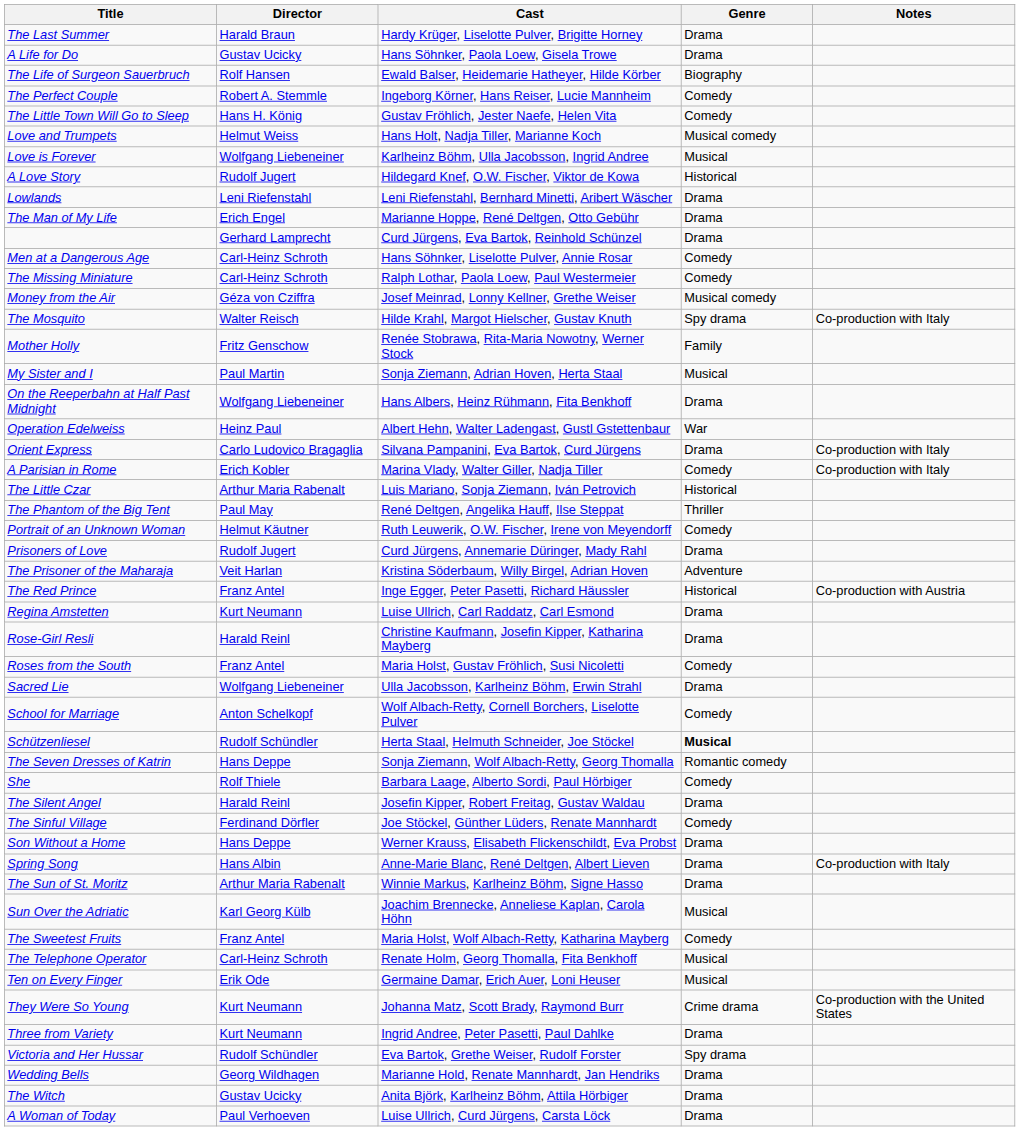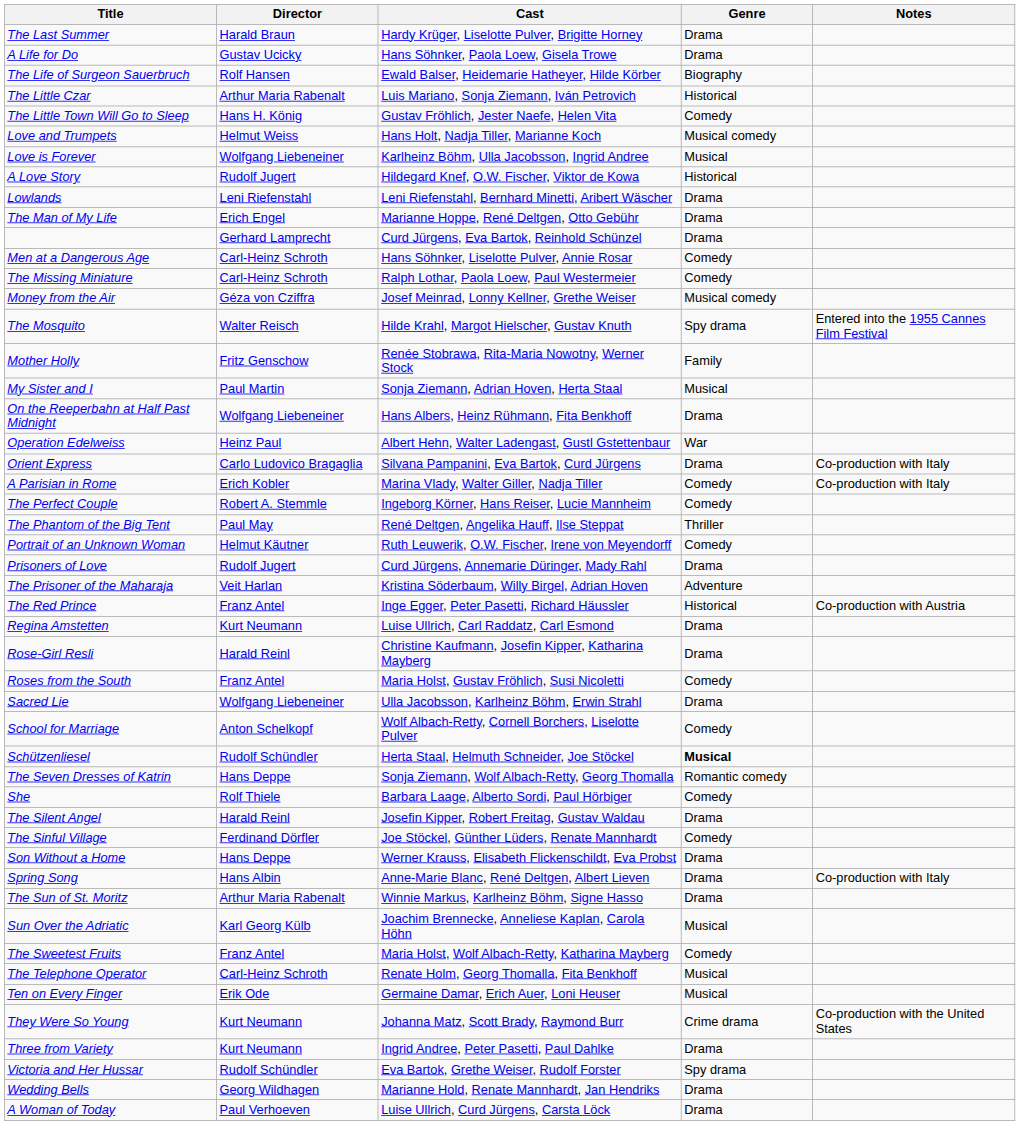 <table class="wikitable" style="width:100%;">
 <tr>
 <th style="width:21%;">Title</th>
 <th style="width:16%;">Director</th>
 <th style="width:30%;">Cast</th>
 <th style="width:13%;">Genre</th>
 <th style="width:20%;">Notes</th>
 </tr>
 <tr>
 <td><em><a href='#'>The Last Summer</a></em></td>
 <td><a href='#'>Harald Braun</a></td>
 <td><a href='#'>Hardy Krüger</a>, <a href='#'>Liselotte Pulver</a>, <a href='#'>Brigitte Horney</a></td>
 <td>Drama</td>
 <td></td>
 </tr>
 <tr>
 <td><em><a href='#'>A Life for Do</a></em></td>
 <td><a href='#'>Gustav Ucicky</a></td>
 <td><a href='#'>Hans Söhnker</a>, <a href='#'>Paola Loew</a>, <a href='#'>Gisela Trowe</a></td>
 <td>Drama</td>
 <td></td>
 </tr>
 <tr>
 <td><em><a href='#'>The Life of Surgeon Sauerbruch</a></em></td>
 <td><a href='#'>Rolf Hansen</a></td>
 <td><a href='#'>Ewald Balser</a>, <a href='#'>Heidemarie Hatheyer</a>, <a href='#'>Hilde Körber</a></td>
 <td>Biography</td>
 <td></td>
 </tr>
 <tr>
-<td><em><a href='#'>The Perfect Couple</a></em></td>
-<td><a href='#'>Robert A. Stemmle</a></td>
-<td><a href='#'>Ingeborg Körner</a>, <a href='#'>Hans Reiser</a>, <a href='#'>Lucie Mannheim</a></td>
-<td>Comedy</td>
+<td><em><a href='#'>The Little Czar</a></em></td>
+<td><a href='#'>Arthur Maria Rabenalt</a></td>
+<td><a href='#'>Luis Mariano</a>, <a href='#'>Sonja Ziemann</a>, <a href='#'>Iván Petrovich</a></td>
+<td>Historical</td>
 <td></td>
 </tr>
 <tr>
 <td><em><a href='#'>The Little Town Will Go to Sleep</a></em></td>
 <td><a href='#'>Hans H. König</a></td>
 <td><a href='#'>Gustav Fröhlich</a>, <a href='#'>Jester Naefe</a>, <a href='#'>Helen Vita</a></td>
 <td>Comedy</td>
 <td></td>
 </tr>
 <tr>
 <td><em><a href='#'>Love and Trumpets</a></em></td>
 <td><a href='#'>Helmut Weiss</a></td>
 <td><a href='#'>Hans Holt</a>, <a href='#'>Nadja Tiller</a>, <a href='#'>Marianne Koch</a></td>
 <td>Musical comedy</td>
 <td></td>
 </tr>
 <tr>
 <td><em><a href='#'>Love is Forever</a></em></td>
 <td><a href='#'>Wolfgang Liebeneiner</a></td>
 <td><a href='#'>Karlheinz Böhm</a>, <a href='#'>Ulla Jacobsson</a>, <a href='#'>Ingrid Andree</a></td>
 <td>Musical</td>
 <td></td>
 </tr>
 <tr>
 <td><em><a href='#'>A Love Story</a></em></td>
 <td><a href='#'>Rudolf Jugert</a></td>
 <td><a href='#'>Hildegard Knef</a>, <a href='#'>O.W. Fischer</a>, <a href='#'>Viktor de Kowa</a></td>
 <td>Historical</td>
 <td></td>
 </tr>
 <tr>
 <td><em><a href='#'>Lowlands</a></em></td>
 <td><a href='#'>Leni Riefenstahl</a></td>
 <td><a href='#'>Leni Riefenstahl</a>, <a href='#'>Bernhard Minetti</a>, <a href='#'>Aribert Wäscher</a></td>
 <td>Drama</td>
 <td></td>
 </tr>
 <tr>
 <td><em><a href='#'>The Man of My Life</a></em></td>
 <td><a href='#'>Erich Engel</a></td>
 <td><a href='#'>Marianne Hoppe</a>, <a href='#'>René Deltgen</a>, <a href='#'>Otto Gebühr</a></td>
 <td>Drama</td>
 <td></td>
 </tr>
 <tr>
 <td><em></em></td>
 <td><a href='#'>Gerhard Lamprecht</a></td>
 <td><a href='#'>Curd Jürgens</a>, <a href='#'>Eva Bartok</a>, <a href='#'>Reinhold Schünzel</a></td>
 <td>Drama</td>
 <td></td>
 </tr>
 <tr>
 <td><em><a href='#'>Men at a Dangerous Age</a></em></td>
 <td><a href='#'>Carl-Heinz Schroth</a></td>
 <td><a href='#'>Hans Söhnker</a>, <a href='#'>Liselotte Pulver</a>, <a href='#'>Annie Rosar</a></td>
 <td>Comedy</td>
 <td></td>
 </tr>
 <tr>
 <td><em><a href='#'>The Missing Miniature</a></em></td>
 <td><a href='#'>Carl-Heinz Schroth</a></td>
 <td><a href='#'>Ralph Lothar</a>, <a href='#'>Paola Loew</a>, <a href='#'>Paul Westermeier</a></td>
 <td>Comedy</td>
 <td></td>
 </tr>
 <tr>
 <td><em><a href='#'>Money from the Air</a></em></td>
 <td><a href='#'>Géza von Cziffra</a></td>
 <td><a href='#'>Josef Meinrad</a>, <a href='#'>Lonny Kellner</a>, <a href='#'>Grethe Weiser</a></td>
 <td>Musical comedy</td>
 <td></td>
 </tr>
 <tr>
 <td><em><a href='#'>The Mosquito</a></em></td>
 <td><a href='#'>Walter Reisch</a></td>
 <td><a href='#'>Hilde Krahl</a>, <a href='#'>Margot Hielscher</a>, <a href='#'>Gustav Knuth</a></td>
 <td>Spy drama</td>
-<td>Co-production with Italy</td>
+<td>Entered into the <a href='#'>1955 Cannes Film Festival</a></td>
 </tr>
 <tr>
 <td><em><a href='#'>Mother Holly</a></em></td>
 <td><a href='#'>Fritz Genschow</a></td>
 <td><a href='#'>Renée Stobrawa</a>, <a href='#'>Rita-Maria Nowotny</a>, <a href='#'>Werner Stock</a></td>
 <td>Family</td>
 <td></td>
 </tr>
 <tr>
 <td><em><a href='#'>My Sister and I</a></em></td>
 <td><a href='#'>Paul Martin</a></td>
 <td><a href='#'>Sonja Ziemann</a>, <a href='#'>Adrian Hoven</a>, <a href='#'>Herta Staal</a></td>
 <td>Musical</td>
 <td></td>
 </tr>
 <tr>
 <td><em><a href='#'>On the Reeperbahn at Half Past Midnight</a></em></td>
 <td><a href='#'>Wolfgang Liebeneiner</a></td>
 <td><a href='#'>Hans Albers</a>, <a href='#'>Heinz Rühmann</a>, <a href='#'>Fita Benkhoff</a></td>
 <td>Drama</td>
 <td></td>
 </tr>
 <tr>
 <td><em><a href='#'>Operation Edelweiss</a></em></td>
 <td><a href='#'>Heinz Paul</a></td>
 <td><a href='#'>Albert Hehn</a>, <a href='#'>Walter Ladengast</a>, <a href='#'>Gustl Gstettenbaur</a></td>
 <td>War</td>
 <td></td>
 </tr>
 <tr>
 <td><em><a href='#'>Orient Express</a></em></td>
 <td><a href='#'>Carlo Ludovico Bragaglia</a></td>
 <td><a href='#'>Silvana Pampanini</a>, <a href='#'>Eva Bartok</a>, <a href='#'>Curd Jürgens</a></td>
 <td>Drama</td>
 <td>Co-production with Italy</td>
 </tr>
 <tr>
 <td><em><a href='#'>A Parisian in Rome</a></em></td>
 <td><a href='#'>Erich Kobler</a></td>
 <td><a href='#'>Marina Vlady</a>, <a href='#'>Walter Giller</a>, <a href='#'>Nadja Tiller</a></td>
 <td>Comedy</td>
 <td>Co-production with Italy</td>
 </tr>
 <tr>
-<td><em><a href='#'>The Little Czar</a></em></td>
-<td><a href='#'>Arthur Maria Rabenalt</a></td>
-<td><a href='#'>Luis Mariano</a>, <a href='#'>Sonja Ziemann</a>, <a href='#'>Iván Petrovich</a></td>
-<td>Historical</td>
+<td><em><a href='#'>The Perfect Couple</a></em></td>
+<td><a href='#'>Robert A. Stemmle</a></td>
+<td><a href='#'>Ingeborg Körner</a>, <a href='#'>Hans Reiser</a>, <a href='#'>Lucie Mannheim</a></td>
+<td>Comedy</td>
 <td></td>
 </tr>
 <tr>
 <td><em><a href='#'>The Phantom of the Big Tent</a></em></td>
 <td><a href='#'>Paul May</a></td>
 <td><a href='#'>René Deltgen</a>, <a href='#'>Angelika Hauff</a>, <a href='#'>Ilse Steppat</a></td>
 <td>Thriller</td>
 <td></td>
 </tr>
 <tr>
 <td><em><a href='#'>Portrait of an Unknown Woman</a></em></td>
 <td><a href='#'>Helmut Käutner</a></td>
 <td><a href='#'>Ruth Leuwerik</a>, <a href='#'>O.W. Fischer</a>, <a href='#'>Irene von Meyendorff</a></td>
 <td>Comedy</td>
 <td></td>
 </tr>
 <tr>
 <td><em><a href='#'>Prisoners of Love</a></em></td>
 <td><a href='#'>Rudolf Jugert</a></td>
 <td><a href='#'>Curd Jürgens</a>, <a href='#'>Annemarie Düringer</a>, <a href='#'>Mady Rahl</a></td>
 <td>Drama</td>
 <td></td>
 </tr>
 <tr>
 <td><em><a href='#'>The Prisoner of the Maharaja</a></em></td>
 <td><a href='#'>Veit Harlan</a></td>
 <td><a href='#'>Kristina Söderbaum</a>, <a href='#'>Willy Birgel</a>, <a href='#'>Adrian Hoven</a></td>
 <td>Adventure</td>
 <td></td>
 </tr>
 <tr>
 <td><em><a href='#'>The Red Prince</a></em></td>
 <td><a href='#'>Franz Antel</a></td>
 <td><a href='#'>Inge Egger</a>, <a href='#'>Peter Pasetti</a>, <a href='#'>Richard Häussler</a></td>
 <td>Historical</td>
 <td>Co-production with Austria</td>
 </tr>
 <tr>
 <td><em><a href='#'>Regina Amstetten</a></em></td>
 <td><a href='#'>Kurt Neumann</a></td>
 <td><a href='#'>Luise Ullrich</a>, <a href='#'>Carl Raddatz</a>, <a href='#'>Carl Esmond</a></td>
 <td>Drama</td>
 <td></td>
 </tr>
 <tr>
 <td><em><a href='#'>Rose-Girl Resli</a></em></td>
 <td><a href='#'>Harald Reinl</a></td>
 <td><a href='#'>Christine Kaufmann</a>, <a href='#'>Josefin Kipper</a>, <a href='#'>Katharina Mayberg</a></td>
 <td>Drama</td>
 <td></td>
 </tr>
 <tr>
 <td><em><a href='#'>Roses from the South</a></em></td>
 <td><a href='#'>Franz Antel</a></td>
 <td><a href='#'>Maria Holst</a>, <a href='#'>Gustav Fröhlich</a>, <a href='#'>Susi Nicoletti</a></td>
 <td>Comedy</td>
 <td></td>
 </tr>
 <tr>
 <td><em><a href='#'>Sacred Lie</a></em></td>
 <td><a href='#'>Wolfgang Liebeneiner</a></td>
 <td><a href='#'>Ulla Jacobsson</a>, <a href='#'>Karlheinz Böhm</a>, <a href='#'>Erwin Strahl</a></td>
 <td>Drama</td>
 <td></td>
 </tr>
 <tr>
 <td><em><a href='#'>School for Marriage</a></em></td>
 <td><a href='#'>Anton Schelkopf</a></td>
 <td><a href='#'>Wolf Albach-Retty</a>, <a href='#'>Cornell Borchers</a>, <a href='#'>Liselotte Pulver</a></td>
 <td>Comedy</td>
 <td></td>
 </tr>
 <tr>
 <td><em><a href='#'>Schützenliesel</a></em></td>
 <td><a href='#'>Rudolf Schündler</a></td>
 <td><a href='#'>Herta Staal</a>, <a href='#'>Helmuth Schneider</a>, <a href='#'>Joe Stöckel</a></td>
 <td><strong>Musical</strong></td>
 <td></td>
 </tr>
 <tr>
 <td><em><a href='#'>The Seven Dresses of Katrin</a></em></td>
 <td><a href='#'>Hans Deppe</a></td>
 <td><a href='#'>Sonja Ziemann</a>, <a href='#'>Wolf Albach-Retty</a>, <a href='#'>Georg Thomalla</a></td>
 <td>Romantic comedy</td>
 <td></td>
 </tr>
 <tr>
 <td><em><a href='#'>She</a></em></td>
 <td><a href='#'>Rolf Thiele</a></td>
 <td><a href='#'>Barbara Laage</a>, <a href='#'>Alberto Sordi</a>, <a href='#'>Paul Hörbiger</a></td>
 <td>Comedy</td>
 <td></td>
 </tr>
 <tr>
 <td><em><a href='#'>The Silent Angel</a></em></td>
 <td><a href='#'>Harald Reinl</a></td>
 <td><a href='#'>Josefin Kipper</a>, <a href='#'>Robert Freitag</a>, <a href='#'>Gustav Waldau</a></td>
 <td>Drama</td>
 <td></td>
 </tr>
 <tr>
 <td><em><a href='#'>The Sinful Village</a></em></td>
 <td><a href='#'>Ferdinand Dörfler</a></td>
 <td><a href='#'>Joe Stöckel</a>, <a href='#'>Günther Lüders</a>, <a href='#'>Renate Mannhardt</a></td>
 <td>Comedy</td>
 <td></td>
 </tr>
 <tr>
 <td><em><a href='#'>Son Without a Home</a></em></td>
 <td><a href='#'>Hans Deppe</a></td>
 <td><a href='#'>Werner Krauss</a>, <a href='#'>Elisabeth Flickenschildt</a>, <a href='#'>Eva Probst</a></td>
 <td>Drama</td>
 <td></td>
 </tr>
 <tr>
 <td><em><a href='#'>Spring Song</a></em></td>
 <td><a href='#'>Hans Albin</a></td>
 <td><a href='#'>Anne-Marie Blanc</a>, <a href='#'>René Deltgen</a>, <a href='#'>Albert Lieven</a></td>
 <td>Drama</td>
 <td>Co-production with Italy</td>
 </tr>
 <tr>
 <td><em><a href='#'>The Sun of St. Moritz</a></em></td>
 <td><a href='#'>Arthur Maria Rabenalt</a></td>
 <td><a href='#'>Winnie Markus</a>, <a href='#'>Karlheinz Böhm</a>, <a href='#'>Signe Hasso</a></td>
 <td>Drama</td>
 <td></td>
 </tr>
 <tr>
 <td><em><a href='#'>Sun Over the Adriatic</a></em></td>
 <td><a href='#'>Karl Georg Külb</a></td>
 <td><a href='#'>Joachim Brennecke</a>, <a href='#'>Anneliese Kaplan</a>, <a href='#'>Carola Höhn</a></td>
 <td>Musical</td>
 <td></td>
 </tr>
 <tr>
 <td><em><a href='#'>The Sweetest Fruits</a></em></td>
 <td><a href='#'>Franz Antel</a></td>
 <td><a href='#'>Maria Holst</a>, <a href='#'>Wolf Albach-Retty</a>, <a href='#'>Katharina Mayberg</a></td>
 <td>Comedy</td>
 <td></td>
 </tr>
 <tr>
 <td><em><a href='#'>The Telephone Operator</a></em></td>
 <td><a href='#'>Carl-Heinz Schroth</a></td>
 <td><a href='#'>Renate Holm</a>, <a href='#'>Georg Thomalla</a>, <a href='#'>Fita Benkhoff</a></td>
 <td>Musical</td>
 <td></td>
 </tr>
 <tr>
 <td><em><a href='#'>Ten on Every Finger</a></em></td>
 <td><a href='#'>Erik Ode</a></td>
 <td><a href='#'>Germaine Damar</a>, <a href='#'>Erich Auer</a>, <a href='#'>Loni Heuser</a></td>
 <td>Musical</td>
 <td></td>
 </tr>
 <tr>
 <td><em><a href='#'>They Were So Young</a></em></td>
 <td><a href='#'>Kurt Neumann</a></td>
 <td><a href='#'>Johanna Matz</a>, <a href='#'>Scott Brady</a>, <a href='#'>Raymond Burr</a></td>
 <td>Crime drama</td>
 <td>Co-production with the United States</td>
 </tr>
 <tr>
 <td><em><a href='#'>Three from Variety</a></em></td>
 <td><a href='#'>Kurt Neumann</a></td>
 <td><a href='#'>Ingrid Andree</a>, <a href='#'>Peter Pasetti</a>, <a href='#'>Paul Dahlke</a></td>
 <td>Drama</td>
 <td></td>
 </tr>
 <tr>
 <td><em><a href='#'>Victoria and Her Hussar</a></em></td>
 <td><a href='#'>Rudolf Schündler</a></td>
 <td><a href='#'>Eva Bartok</a>, <a href='#'>Grethe Weiser</a>, <a href='#'>Rudolf Forster</a></td>
 <td>Spy drama</td>
 <td></td>
 </tr>
 <tr>
 <td><em><a href='#'>Wedding Bells</a></em></td>
 <td><a href='#'>Georg Wildhagen</a></td>
 <td><a href='#'>Marianne Hold</a>, <a href='#'>Renate Mannhardt</a>, <a href='#'>Jan Hendriks</a></td>
 <td>Drama</td>
 <td></td>
 </tr>
 <tr>
-<td><em><a href='#'>The Witch</a></em></td>
-<td><a href='#'>Gustav Ucicky</a></td>
-<td><a href='#'>Anita Björk</a>, <a href='#'>Karlheinz Böhm</a>, <a href='#'>Attila Hörbiger</a></td>
-<td>Drama</td>
-<td></td>
-</tr>
-<tr>
 <td><em><a href='#'>A Woman of Today</a></em></td>
 <td><a href='#'>Paul Verhoeven</a></td>
 <td><a href='#'>Luise Ullrich</a>, <a href='#'>Curd Jürgens</a>, <a href='#'>Carsta Löck</a></td>
 <td>Drama</td>
 <td></td>
 </tr>
 </table>
